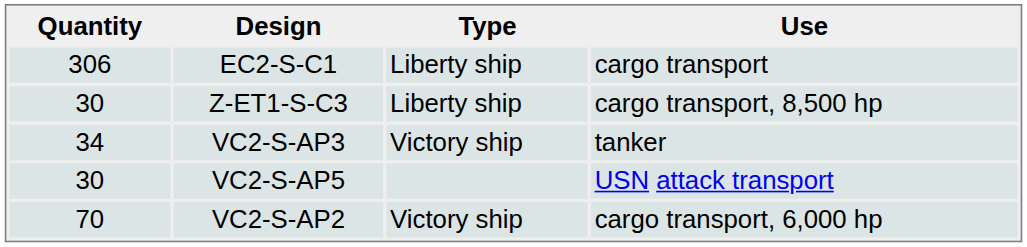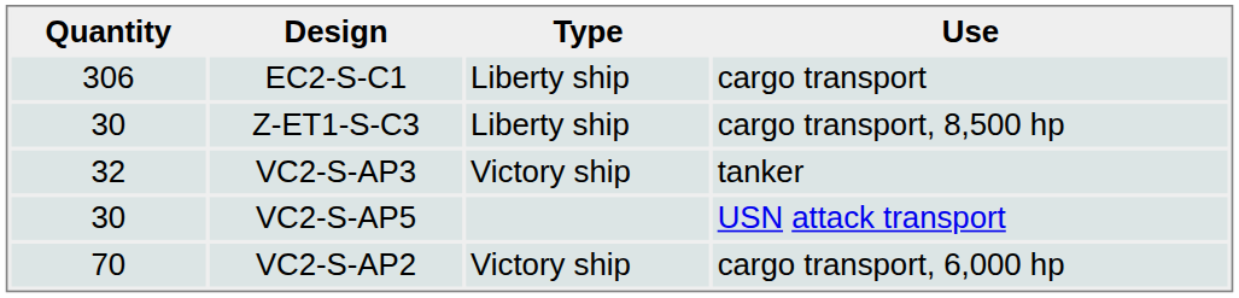 <table style="border-style:solid;border-width:1px;border-color:#808080;background-color:#EFEFEF" cellspacing="2" cellpadding="2" width="50%" align="center">
 <tr style="background:#EFEFEF;">
 <th>Quantity</th>
 <th>Design</th>
 <th>Type</th>
 <th>Use</th>
 </tr>
 <tr style="background:#DCE5E5;">
 <td align="center">306</td>
 <td align="center">EC2-S-C1</td>
 <td>Liberty ship</td>
 <td>cargo transport</td>
 </tr>
 <tr style="background:#DCE5E5;">
 <td align="center">30</td>
 <td align="center">Z-ET1-S-C3</td>
 <td>Liberty ship</td>
 <td>cargo transport, 8,500 hp</td>
 </tr>
 <tr style="background:#DCE5E5;">
-<td align="center">34</td>
+<td align="center">32</td>
 <td align="center">VC2-S-AP3</td>
 <td>Victory ship</td>
 <td>tanker</td>
 </tr>
 <tr style="background:#DCE5E5;">
 <td align="center">30</td>
 <td align="center">VC2-S-AP5</td>
 <td></td>
 <td><a href='#'>USN</a> <a href='#'>attack transport</a></td>
 </tr>
 <tr style="background:#DCE5E5;">
 <td align="center">70</td>
 <td align="center">VC2-S-AP2</td>
 <td>Victory ship</td>
 <td>cargo transport, 6,000 hp</td>
 </tr>
 </table>
